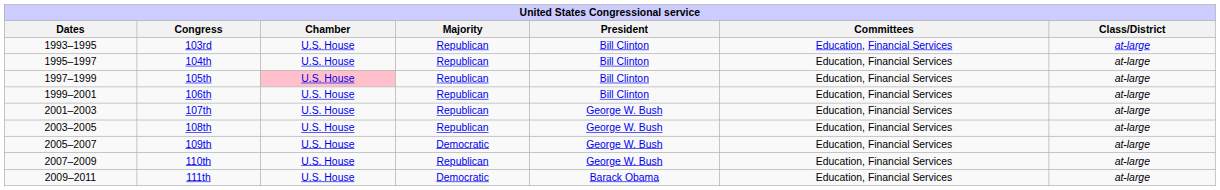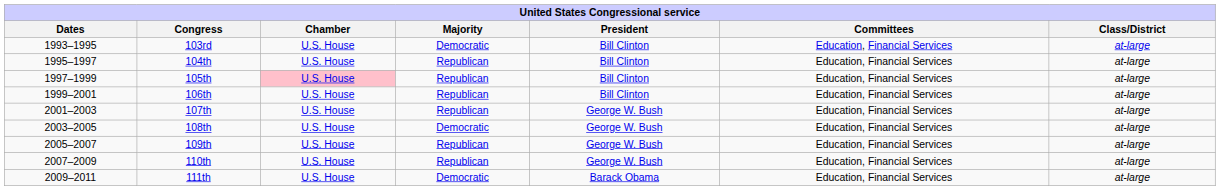 <table class="wikitable" style="text-align:center; width:94%; margin:auto;">
 <tr>
 <th colspan="7" style="background:#ccf;">United States Congressional service</th>
 </tr>
 <tr>
 <th><strong>Dates</strong></th>
 <th><strong>Congress</strong></th>
 <th><strong>Chamber</strong></th>
 <th><strong>Majority</strong></th>
 <th><strong>President</strong></th>
 <th><strong>Committees</strong></th>
 <th><strong>Class/District</strong></th>
 </tr>
 <tr>
 <td>1993–1995</td>
 <td><a href='#'>103rd</a></td>
 <td><a href='#'>U.S. House</a></td>
-<td><a href='#'>Republican</a></td>
+<td><a href='#'>Democratic</a></td>
 <td><a href='#'>Bill Clinton</a></td>
 <td><a href='#'>Education</a>, <a href='#'>Financial Services</a></td>
 <td><a href='#'><em>at-large</em></a></td>
 </tr>
 <tr>
 <td>1995–1997</td>
 <td><a href='#'>104th</a></td>
 <td><a href='#'>U.S. House</a></td>
 <td><a href='#'>Republican</a></td>
 <td><a href='#'>Bill Clinton</a></td>
 <td>Education, Financial Services</td>
 <td><em>at-large</em></td>
 </tr>
 <tr>
 <td>1997–1999</td>
 <td><a href='#'>105th</a></td>
 <td style="background: pink;"><a href='#'>U.S. House</a></td>
 <td><a href='#'>Republican</a></td>
 <td><a href='#'>Bill Clinton</a></td>
 <td>Education, Financial Services</td>
 <td><em>at-large</em></td>
 </tr>
 <tr>
 <td>1999–2001</td>
 <td><a href='#'>106th</a></td>
 <td><a href='#'>U.S. House</a></td>
 <td><a href='#'>Republican</a></td>
 <td><a href='#'>Bill Clinton</a></td>
 <td>Education, Financial Services</td>
 <td><em>at-large</em></td>
 </tr>
 <tr>
 <td>2001–2003</td>
 <td><a href='#'>107th</a></td>
 <td><a href='#'>U.S. House</a></td>
 <td><a href='#'>Republican</a></td>
 <td><a href='#'>George W. Bush</a></td>
 <td>Education, Financial Services</td>
 <td><em>at-large</em></td>
 </tr>
 <tr>
 <td>2003–2005</td>
 <td><a href='#'>108th</a></td>
 <td><a href='#'>U.S. House</a></td>
-<td><a href='#'>Republican</a></td>
+<td><a href='#'>Democratic</a></td>
 <td><a href='#'>George W. Bush</a></td>
 <td>Education, Financial Services</td>
 <td><em>at-large</em></td>
 </tr>
 <tr>
 <td>2005–2007</td>
 <td><a href='#'>109th</a></td>
 <td><a href='#'>U.S. House</a></td>
-<td><a href='#'>Democratic</a></td>
+<td><a href='#'>Republican</a></td>
 <td><a href='#'>George W. Bush</a></td>
 <td>Education, Financial Services</td>
 <td><em>at-large</em></td>
 </tr>
 <tr>
 <td>2007–2009</td>
 <td><a href='#'>110th</a></td>
 <td><a href='#'>U.S. House</a></td>
 <td><a href='#'>Republican</a></td>
 <td><a href='#'>George W. Bush</a></td>
 <td>Education, Financial Services</td>
 <td><em>at-large</em></td>
 </tr>
 <tr>
 <td>2009–2011</td>
 <td><a href='#'>111th</a></td>
 <td><a href='#'>U.S. House</a></td>
 <td><a href='#'>Democratic</a></td>
 <td><a href='#'>Barack Obama</a></td>
 <td>Education, Financial Services</td>
 <td><em>at-large</em></td>
 </tr>
 </table>
